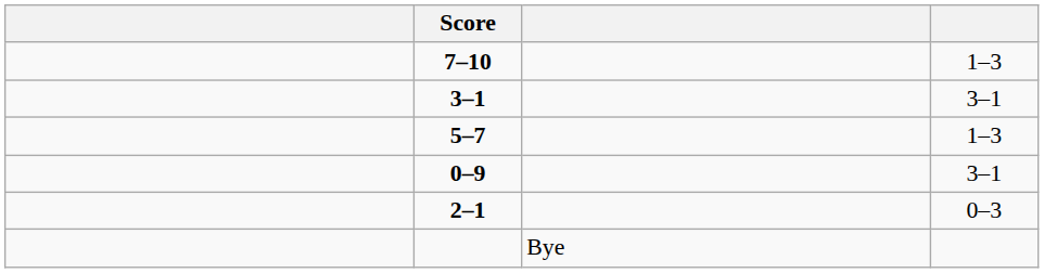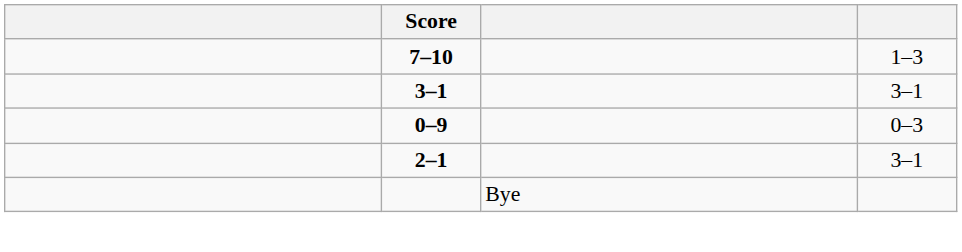 <table class="wikitable" style="text-align: center; ">
 <tr>
 <th align="right" width="270"></th>
 <th width="65">Score</th>
 <th align="left" width="270"></th>
 <th width="65"></th>
 </tr>
 <tr>
 <td align="left"></td>
 <td><strong>7–10</strong></td>
 <td align="left"><strong></strong></td>
 <td>1–3 <strong></strong></td>
 </tr>
 <tr>
 <td align="left"><strong></strong></td>
 <td><strong>3–1</strong></td>
 <td align="left"></td>
 <td>3–1 <strong></strong></td>
 </tr>
 <tr>
 <td align="left"></td>
-<td><strong>5–7</strong></td>
-<td align="left"><strong></strong></td>
-<td>1–3 <strong></strong></td>
-</tr>
-<tr>
-<td align="left"></td>
 <td><strong>0–9</strong></td>
 <td align="left"><strong></strong></td>
-<td>3–1 <strong></strong></td>
+<td>0–3 <strong></strong></td>
 </tr>
 <tr>
 <td align="left"><strong></strong></td>
 <td><strong>2–1</strong></td>
 <td align="left"></td>
-<td>0–3 <strong></strong></td>
+<td>3–1 <strong></strong></td>
 </tr>
 <tr>
 <td align="left"><strong></strong></td>
 <td></td>
 <td align="left">Bye</td>
 <td></td>
 </tr>
 </table>
